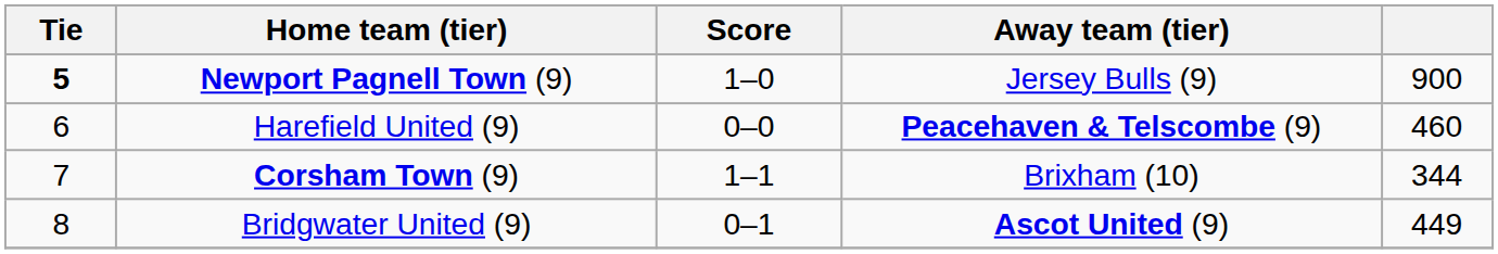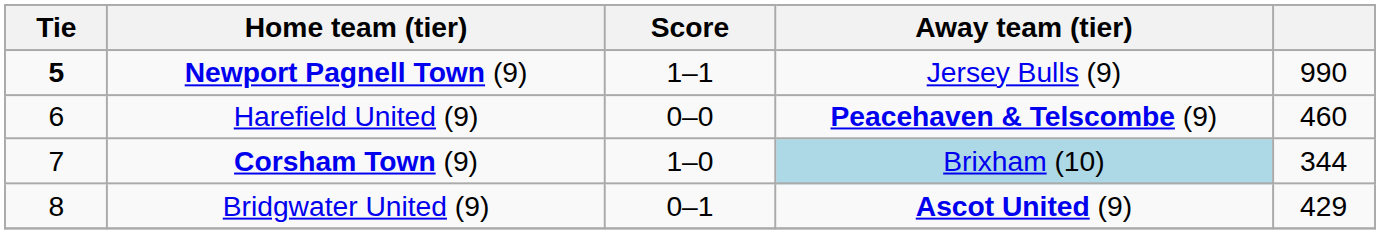 <table class="wikitable" style="width:700px;text-align:center;font-size:90%">
 <tr>
 <th scope="col" style="width: 7.50%">Tie</th>
 <th scope="col" style="width:36.25%">Home team (tier)</th>
 <th scope="col" style="width:12.50%">Score</th>
 <th scope="col" style="width:36.25%">Away team (tier)</th>
 <th scope="col" style="width: 7.50%"></th>
 </tr>
 <tr>
 <td><strong>5</strong></td>
 <td><strong><a href='#'>Newport Pagnell Town</a></strong> (9)</td>
-<td>1–0</td>
+<td>1–1 </td>
 <td><a href='#'>Jersey Bulls</a> (9)</td>
-<td>900</td>
+<td>990</td>
 </tr>
 <tr>
 <td>6</td>
 <td><a href='#'>Harefield United</a> (9)</td>
 <td>0–0 </td>
 <td><strong><a href='#'>Peacehaven & Telscombe</a></strong> (9)</td>
 <td>460</td>
 </tr>
 <tr>
 <td>7</td>
 <td><strong><a href='#'>Corsham Town</a></strong> (9)</td>
-<td>1–1 </td>
-<td><a href='#'>Brixham</a> (10)</td>
+<td>1–0</td>
+<td style="background: lightblue;"><a href='#'>Brixham</a> (10)</td>
 <td>344</td>
 </tr>
 <tr>
 <td>8</td>
 <td><a href='#'>Bridgwater United</a> (9)</td>
 <td>0–1</td>
 <td><strong><a href='#'>Ascot United</a></strong> (9)</td>
-<td>449</td>
+<td>429</td>
 </tr>
 <tr>
 </tr>
 </table>
